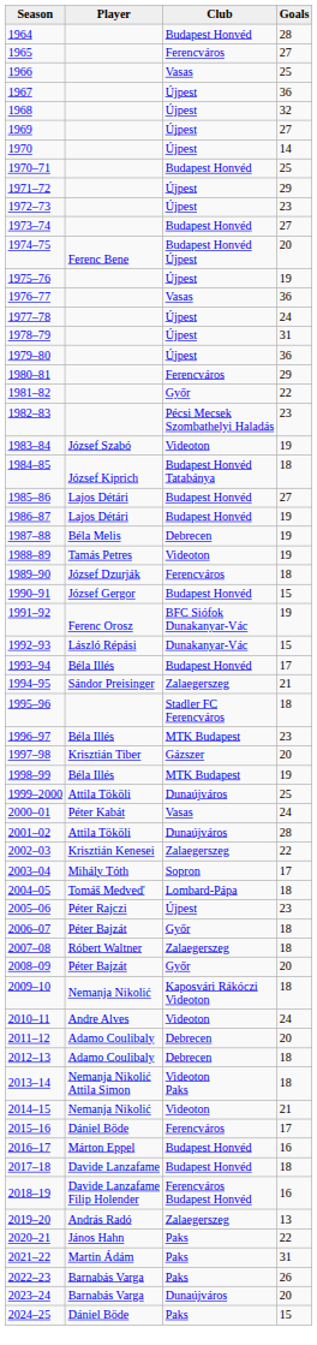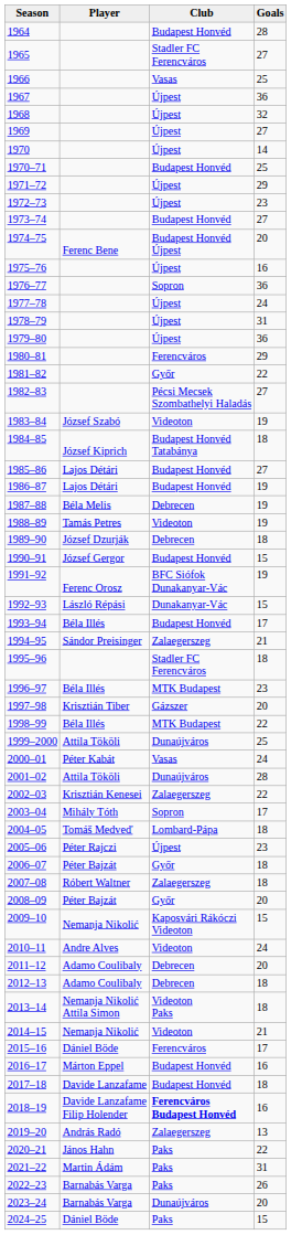 <table class="wikitable sortable">
 <tr>
 <th style="background:#efefef;">Season</th>
 <th style="background:#efefef;">Player</th>
 <th style="background:#efefef;">Club</th>
 <th style="background:#efefef;">Goals</th>
 </tr>
 <tr>
 <td><a href='#'>1964</a></td>
 <td> </td>
 <td><a href='#'>Budapest Honvéd</a></td>
 <td>28</td>
 </tr>
 <tr>
 <td><a href='#'>1965</a></td>
 <td> </td>
-<td><a href='#'>Ferencváros</a></td>
+<td><a href='#'>Stadler FC</a><br><a href='#'>Ferencváros</a></td>
 <td>27</td>
 </tr>
 <tr>
 <td><a href='#'>1966</a></td>
 <td> </td>
 <td><a href='#'>Vasas</a></td>
 <td>25</td>
 </tr>
 <tr>
 <td><a href='#'>1967</a></td>
 <td> </td>
 <td><a href='#'>Újpest</a></td>
 <td>36</td>
 </tr>
 <tr>
 <td><a href='#'>1968</a></td>
 <td> </td>
 <td><a href='#'>Újpest</a></td>
 <td>32</td>
 </tr>
 <tr>
 <td><a href='#'>1969</a></td>
 <td> </td>
 <td><a href='#'>Újpest</a></td>
 <td>27</td>
 </tr>
 <tr>
 <td><a href='#'>1970</a></td>
 <td> </td>
 <td><a href='#'>Újpest</a></td>
 <td>14</td>
 </tr>
 <tr>
 <td><a href='#'>1970–71</a></td>
 <td> </td>
 <td><a href='#'>Budapest Honvéd</a></td>
 <td>25</td>
 </tr>
 <tr>
 <td><a href='#'>1971–72</a></td>
 <td> </td>
 <td><a href='#'>Újpest</a></td>
 <td>29</td>
 </tr>
 <tr>
 <td><a href='#'>1972–73</a></td>
 <td> </td>
 <td><a href='#'>Újpest</a></td>
 <td>23</td>
 </tr>
 <tr>
 <td><a href='#'>1973–74</a></td>
 <td> </td>
 <td><a href='#'>Budapest Honvéd</a></td>
 <td>27</td>
 </tr>
 <tr>
 <td valign="top"><a href='#'>1974–75</a></td>
 <td> <br> <a href='#'>Ferenc Bene</a></td>
 <td><a href='#'>Budapest Honvéd</a><br><a href='#'>Újpest</a></td>
 <td valign="top">20</td>
 </tr>
 <tr>
 <td><a href='#'>1975–76</a></td>
 <td> </td>
 <td><a href='#'>Újpest</a></td>
-<td>19</td>
+<td>16</td>
 </tr>
 <tr>
 <td><a href='#'>1976–77</a></td>
 <td> </td>
-<td><a href='#'>Vasas</a></td>
+<td><a href='#'>Sopron</a></td>
 <td>36</td>
 </tr>
 <tr>
 <td><a href='#'>1977–78</a></td>
 <td> </td>
 <td><a href='#'>Újpest</a></td>
 <td>24</td>
 </tr>
 <tr>
 <td><a href='#'>1978–79</a></td>
 <td> </td>
 <td><a href='#'>Újpest</a></td>
 <td>31</td>
 </tr>
 <tr>
 <td><a href='#'>1979–80</a></td>
 <td> </td>
 <td><a href='#'>Újpest</a></td>
 <td>36</td>
 </tr>
 <tr>
 <td><a href='#'>1980–81</a></td>
 <td> </td>
 <td><a href='#'>Ferencváros</a></td>
 <td>29</td>
 </tr>
 <tr>
 <td><a href='#'>1981–82</a></td>
 <td> </td>
 <td><a href='#'>Győr</a></td>
 <td>22</td>
 </tr>
 <tr>
 <td valign="top"><a href='#'>1982–83</a></td>
 <td> </td>
 <td><a href='#'>Pécsi Mecsek</a><br><a href='#'>Szombathelyi Haladás</a></td>
-<td valign="top">23</td>
+<td valign="top">27</td>
 </tr>
 <tr>
 <td><a href='#'>1983–84</a></td>
 <td> <a href='#'>József Szabó</a></td>
 <td><a href='#'>Videoton</a></td>
 <td>19</td>
 </tr>
 <tr>
 <td valign="top"><a href='#'>1984–85</a></td>
 <td> <br> <a href='#'>József Kiprich</a></td>
 <td><a href='#'>Budapest Honvéd</a><br><a href='#'>Tatabánya</a></td>
 <td valign="top">18</td>
 </tr>
 <tr>
 <td><a href='#'>1985–86</a></td>
 <td> <a href='#'>Lajos Détári</a></td>
 <td><a href='#'>Budapest Honvéd</a></td>
 <td>27</td>
 </tr>
 <tr>
 <td><a href='#'>1986–87</a></td>
 <td> <a href='#'>Lajos Détári</a></td>
 <td><a href='#'>Budapest Honvéd</a></td>
 <td>19</td>
 </tr>
 <tr>
 <td><a href='#'>1987–88</a></td>
 <td> <a href='#'>Béla Melis</a></td>
 <td><a href='#'>Debrecen</a></td>
 <td>19</td>
 </tr>
 <tr>
 <td><a href='#'>1988–89</a></td>
 <td> <a href='#'>Tamás Petres</a></td>
 <td><a href='#'>Videoton</a></td>
 <td>19</td>
 </tr>
 <tr>
 <td><a href='#'>1989–90</a></td>
 <td> <a href='#'>József Dzurják</a></td>
-<td><a href='#'>Ferencváros</a></td>
+<td><a href='#'>Debrecen</a></td>
 <td>18</td>
 </tr>
 <tr>
 <td><a href='#'>1990–91</a></td>
 <td> <a href='#'>József Gergor</a></td>
 <td><a href='#'>Budapest Honvéd</a></td>
 <td>15</td>
 </tr>
 <tr>
 <td valign="top"><a href='#'>1991–92</a></td>
 <td> <br> <a href='#'>Ferenc Orosz</a></td>
 <td><a href='#'>BFC Siófok</a><br><a href='#'>Dunakanyar-Vác</a></td>
 <td valign="top">19</td>
 </tr>
 <tr>
 <td><a href='#'>1992–93</a></td>
 <td> <a href='#'>László Répási</a></td>
 <td><a href='#'>Dunakanyar-Vác</a></td>
 <td>15</td>
 </tr>
 <tr>
 <td><a href='#'>1993–94</a></td>
 <td> <a href='#'>Béla Illés</a></td>
 <td><a href='#'>Budapest Honvéd</a></td>
 <td>17</td>
 </tr>
 <tr>
 <td><a href='#'>1994–95</a></td>
 <td> <a href='#'>Sándor Preisinger</a></td>
 <td><a href='#'>Zalaegerszeg</a></td>
 <td>21</td>
 </tr>
 <tr>
 <td valign="top"><a href='#'>1995–96</a></td>
 <td> </td>
 <td><a href='#'>Stadler FC</a><br><a href='#'>Ferencváros</a></td>
 <td valign="top">18</td>
 </tr>
 <tr>
 <td><a href='#'>1996–97</a></td>
 <td> <a href='#'>Béla Illés</a></td>
 <td><a href='#'>MTK Budapest</a></td>
 <td>23</td>
 </tr>
 <tr>
 <td><a href='#'>1997–98</a></td>
 <td> <a href='#'>Krisztián Tiber</a></td>
 <td><a href='#'>Gázszer</a></td>
 <td>20</td>
 </tr>
 <tr>
 <td><a href='#'>1998–99</a></td>
 <td> <a href='#'>Béla Illés</a></td>
 <td><a href='#'>MTK Budapest</a></td>
-<td>19</td>
+<td>22</td>
 </tr>
 <tr>
 <td><a href='#'>1999–2000</a></td>
 <td> <a href='#'>Attila Tököli</a></td>
 <td><a href='#'>Dunaújváros</a></td>
 <td>25</td>
 </tr>
 <tr>
 <td><a href='#'>2000–01</a></td>
 <td> <a href='#'>Péter Kabát</a></td>
 <td><a href='#'>Vasas</a></td>
 <td>24</td>
 </tr>
 <tr>
 <td><a href='#'>2001–02</a></td>
 <td> <a href='#'>Attila Tököli</a></td>
 <td><a href='#'>Dunaújváros</a></td>
 <td>28</td>
 </tr>
 <tr>
 <td><a href='#'>2002–03</a></td>
 <td> <a href='#'>Krisztián Kenesei</a></td>
 <td><a href='#'>Zalaegerszeg</a></td>
 <td>22</td>
 </tr>
 <tr>
 <td><a href='#'>2003–04</a></td>
 <td> <a href='#'>Mihály Tóth</a></td>
 <td><a href='#'>Sopron</a></td>
 <td>17</td>
 </tr>
 <tr>
 <td><a href='#'>2004–05</a></td>
 <td> <a href='#'>Tomáš Medveď</a></td>
 <td><a href='#'>Lombard-Pápa</a></td>
 <td>18</td>
 </tr>
 <tr>
 <td><a href='#'>2005–06</a></td>
 <td> <a href='#'>Péter Rajczi</a></td>
 <td><a href='#'>Újpest</a></td>
 <td>23</td>
 </tr>
 <tr>
 <td><a href='#'>2006–07</a></td>
 <td> <a href='#'>Péter Bajzát</a></td>
 <td><a href='#'>Győr</a></td>
 <td>18</td>
 </tr>
 <tr>
 <td><a href='#'>2007–08</a></td>
 <td> <a href='#'>Róbert Waltner</a></td>
 <td><a href='#'>Zalaegerszeg</a></td>
 <td>18</td>
 </tr>
 <tr>
 <td><a href='#'>2008–09</a></td>
 <td> <a href='#'>Péter Bajzát</a></td>
 <td><a href='#'>Győr</a></td>
 <td>20</td>
 </tr>
 <tr>
 <td valign="top"><a href='#'>2009–10</a></td>
 <td> <a href='#'>Nemanja Nikolić</a></td>
 <td><a href='#'>Kaposvári Rákóczi</a><br><a href='#'>Videoton</a></td>
-<td valign="top">18</td>
+<td valign="top">15</td>
 </tr>
 <tr>
 <td><a href='#'>2010–11</a></td>
 <td> <a href='#'>Andre Alves</a></td>
 <td><a href='#'>Videoton</a></td>
 <td>24</td>
 </tr>
 <tr>
 <td><a href='#'>2011–12</a></td>
 <td> <a href='#'>Adamo Coulibaly</a></td>
 <td><a href='#'>Debrecen</a></td>
 <td>20</td>
 </tr>
 <tr>
 <td><a href='#'>2012–13</a></td>
 <td> <a href='#'>Adamo Coulibaly</a></td>
 <td><a href='#'>Debrecen</a></td>
 <td>18</td>
 </tr>
 <tr>
 <td><a href='#'>2013–14</a></td>
 <td> <a href='#'>Nemanja Nikolić</a><br> <a href='#'>Attila Simon</a></td>
 <td><a href='#'>Videoton</a><br><a href='#'>Paks</a></td>
 <td>18</td>
 </tr>
 <tr>
 <td><a href='#'>2014–15</a></td>
 <td> <a href='#'>Nemanja Nikolić</a></td>
 <td><a href='#'>Videoton</a></td>
 <td>21</td>
 </tr>
 <tr>
 <td><a href='#'>2015–16</a></td>
 <td> <a href='#'>Dániel Böde</a></td>
 <td><a href='#'>Ferencváros</a></td>
 <td>17</td>
 </tr>
 <tr>
 <td><a href='#'>2016–17</a></td>
 <td> <a href='#'>Márton Eppel</a></td>
 <td><a href='#'>Budapest Honvéd</a></td>
 <td>16</td>
 </tr>
 <tr>
 <td><a href='#'>2017–18</a></td>
 <td> <a href='#'>Davide Lanzafame</a></td>
 <td><a href='#'>Budapest Honvéd</a></td>
 <td>18</td>
 </tr>
 <tr>
 <td><a href='#'>2018–19</a></td>
 <td> <a href='#'>Davide Lanzafame</a><br> <a href='#'>Filip Holender</a></td>
-<td><a href='#'>Ferencváros</a><br><a href='#'>Budapest Honvéd</a></td>
+<td><strong><a href='#'>Ferencváros</a><br><a href='#'>Budapest Honvéd</a></strong></td>
 <td>16</td>
 </tr>
 <tr>
 <td><a href='#'>2019–20</a></td>
 <td> <a href='#'>András Radó</a></td>
 <td><a href='#'>Zalaegerszeg</a></td>
 <td>13</td>
 </tr>
 <tr>
 <td><a href='#'>2020–21</a></td>
 <td> <a href='#'>János Hahn</a></td>
 <td><a href='#'>Paks</a></td>
 <td>22</td>
 </tr>
 <tr>
 <td><a href='#'>2021–22</a></td>
 <td> <a href='#'>Martin Ádám</a></td>
 <td><a href='#'>Paks</a></td>
 <td>31</td>
 </tr>
 <tr>
 <td><a href='#'>2022–23</a></td>
 <td> <a href='#'>Barnabás Varga</a></td>
 <td><a href='#'>Paks</a></td>
 <td>26</td>
 </tr>
 <tr>
 <td><a href='#'>2023–24</a></td>
 <td> <a href='#'>Barnabás Varga</a></td>
 <td><a href='#'>Dunaújváros</a></td>
 <td>20</td>
 </tr>
 <tr>
 <td><a href='#'>2024–25</a></td>
 <td> <a href='#'>Dániel Böde</a></td>
 <td><a href='#'>Paks</a></td>
 <td>15</td>
 </tr>
 </table>
